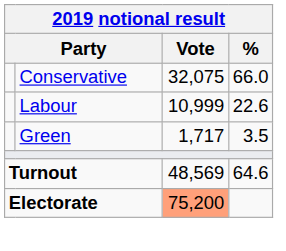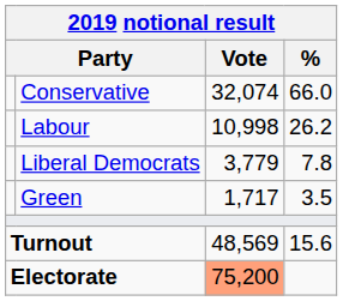 <table class="wikitable">
 <tr>
 <th colspan="4"><a href='#'>2019</a> <a href='#'>notional result</a></th>
 </tr>
 <tr>
 <th bgcolor="#DDDDFF" width="130px" colspan="2">Party</th>
 <th bgcolor="#DDDDFF" width="50px">Vote</th>
 <th bgcolor="#DDDDFF" width="30px">%</th>
 </tr>
 <tr>
 <td></td>
 <td><a href='#'>Conservative</a></td>
-<td align=right>32,075</td>
+<td align=right>32,074</td>
 <td align=right>66.0</td>
 </tr>
 <tr>
 <td></td>
 <td><a href='#'>Labour</a></td>
-<td align=right>10,999</td>
-<td align=right>22.6</td>
+<td align=right>10,998</td>
+<td align=right>26.2</td>
+</tr>
+<tr>
+<td></td>
+<td><a href='#'>Liberal Democrats</a></td>
+<td align=right>3,779</td>
+<td align=right>7.8</td>
 </tr>
 <tr>
 <td></td>
 <td><a href='#'>Green</a></td>
 <td align=right>1,717</td>
 <td align=right>3.5</td>
 </tr>
 <tr>
 <td colspan="4" bgcolor="#EAECF0"></td>
 </tr>
 <tr>
 <td colspan="2"><strong>Turnout</strong></td>
 <td align=right>48,569</td>
-<td align=right>64.6</td>
+<td align=right>15.6</td>
 </tr>
 <tr>
 <td colspan="2"><strong>Electorate</strong></td>
 <td align=right style="background: lightsalmon;">75,200</td>
 </tr>
 </table>
